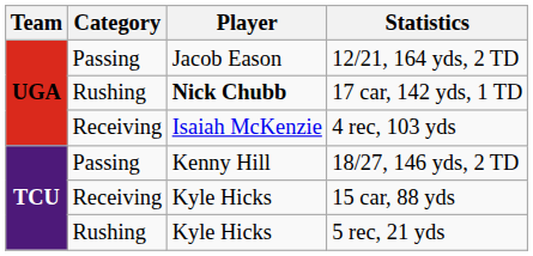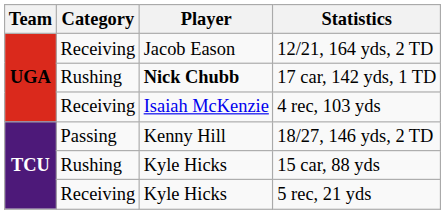 <table class="wikitable">
 <tr>
 <th>Team</th>
 <th>Category</th>
 <th>Player</th>
 <th>Statistics</th>
 </tr>
 <tr>
 <td rowspan=3 style="background:#da291c; color:#000000; text-align:center;"><strong>UGA</strong></td>
-<td>Passing</td>
+<td>Receiving</td>
 <td>Jacob Eason</td>
 <td>12/21, 164 yds, 2 TD</td>
 </tr>
 <tr>
 <td>Rushing</td>
 <td><strong>Nick Chubb</strong></td>
 <td>17 car, 142 yds, 1 TD</td>
 </tr>
 <tr>
 <td>Receiving</td>
 <td><a href='#'>Isaiah McKenzie</a></td>
 <td>4 rec, 103 yds</td>
 </tr>
 <tr>
 <td rowspan=3 style="background:#4d1979; color:#ffffff; text-align:center;"><strong>TCU</strong></td>
 <td>Passing</td>
 <td>Kenny Hill</td>
 <td>18/27, 146 yds, 2 TD</td>
 </tr>
 <tr>
-<td>Receiving</td>
+<td>Rushing</td>
 <td>Kyle Hicks</td>
 <td>15 car, 88 yds</td>
 </tr>
 <tr>
-<td>Rushing</td>
+<td>Receiving</td>
 <td>Kyle Hicks</td>
 <td>5 rec, 21 yds</td>
 </tr>
 </table>
